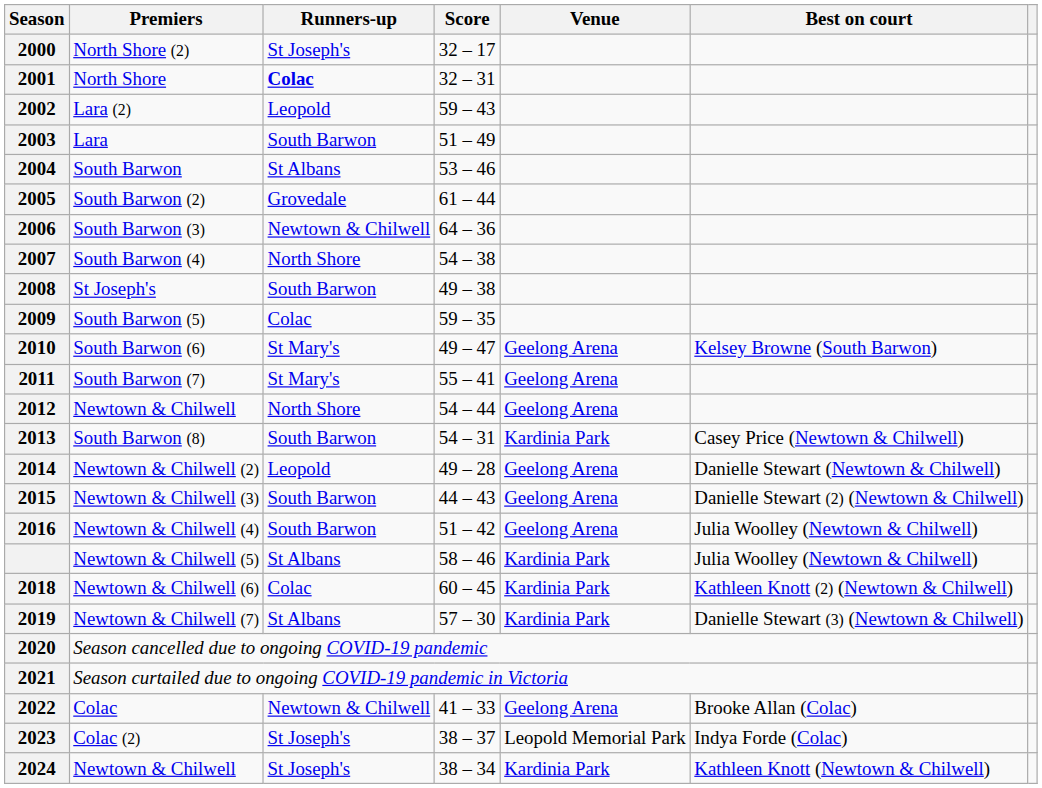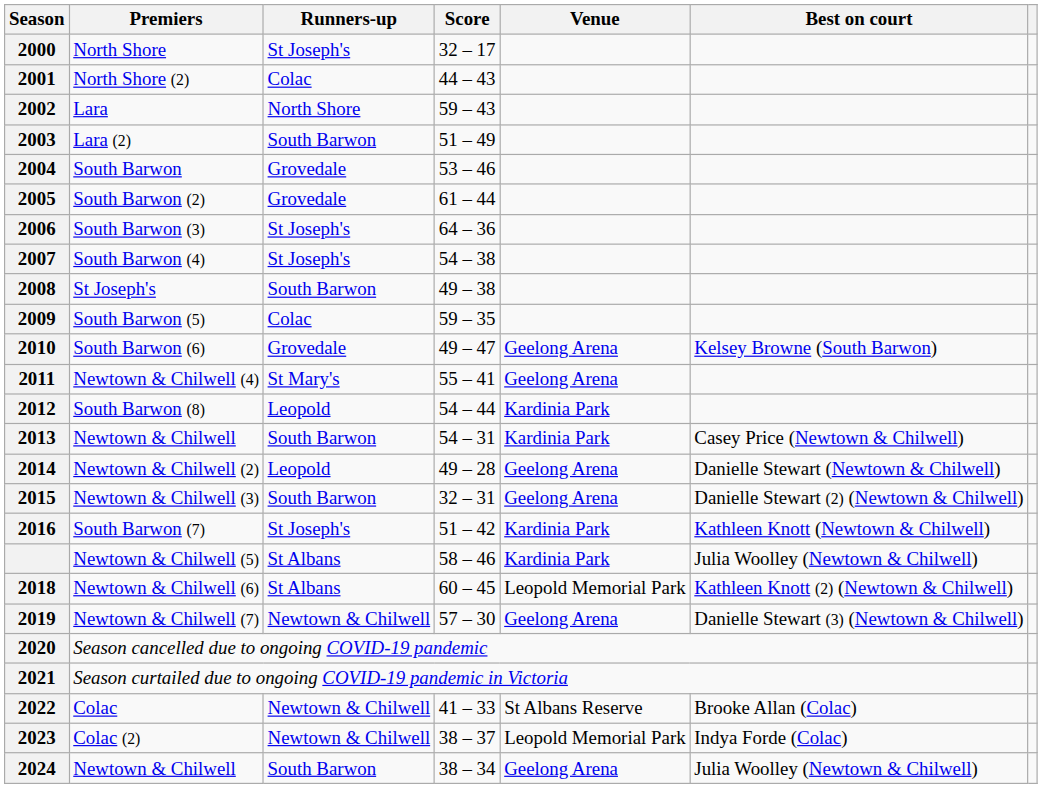 <table class="wikitable sortable">
 <tr>
 <th>Season</th>
 <th>Premiers</th>
 <th>Runners-up</th>
 <th>Score</th>
 <th>Venue</th>
 <th>Best on court</th>
 <th></th>
 </tr>
 <tr>
 <th>2000</th>
-<td><a href='#'>North Shore</a> <small>(2)</small></td>
+<td><a href='#'>North Shore</a></td>
 <td><a href='#'>St Joseph's</a></td>
 <td>32 – 17</td>
 <td></td>
 <td></td>
 <td></td>
 </tr>
 <tr>
 <th>2001</th>
-<td><a href='#'>North Shore</a></td>
-<td><strong><a href='#'>Colac</a></strong></td>
-<td>32 – 31</td>
+<td><a href='#'>North Shore</a> <small>(2)</small></td>
+<td><a href='#'>Colac</a></td>
+<td>44 – 43</td>
 <td></td>
 <td></td>
 <td></td>
 </tr>
 <tr>
 <th>2002</th>
-<td><a href='#'>Lara</a> <small>(2)</small></td>
-<td><a href='#'>Leopold</a></td>
+<td><a href='#'>Lara</a></td>
+<td><a href='#'>North Shore</a></td>
 <td>59 – 43</td>
 <td></td>
 <td></td>
 <td></td>
 </tr>
 <tr>
 <th>2003</th>
-<td><a href='#'>Lara</a></td>
+<td><a href='#'>Lara</a> <small>(2)</small></td>
 <td><a href='#'>South Barwon</a></td>
 <td>51 – 49</td>
 <td></td>
 <td></td>
 <td></td>
 </tr>
 <tr>
 <th>2004</th>
 <td><a href='#'>South Barwon</a></td>
-<td><a href='#'>St Albans</a></td>
+<td><a href='#'>Grovedale</a></td>
 <td>53 – 46</td>
 <td></td>
 <td></td>
 <td></td>
 </tr>
 <tr>
 <th>2005</th>
 <td><a href='#'>South Barwon</a> <small>(2)</small></td>
 <td><a href='#'>Grovedale</a></td>
 <td>61 – 44</td>
 <td></td>
 <td></td>
 <td></td>
 </tr>
 <tr>
 <th>2006</th>
 <td><a href='#'>South Barwon</a> <small>(3)</small></td>
-<td><a href='#'>Newtown & Chilwell</a></td>
+<td><a href='#'>St Joseph's</a></td>
 <td>64 – 36</td>
 <td></td>
 <td></td>
 <td></td>
 </tr>
 <tr>
 <th>2007</th>
 <td><a href='#'>South Barwon</a> <small>(4)</small></td>
-<td><a href='#'>North Shore</a></td>
+<td><a href='#'>St Joseph's</a></td>
 <td>54 – 38</td>
 <td></td>
 <td></td>
 <td></td>
 </tr>
 <tr>
 <th>2008</th>
 <td><a href='#'>St Joseph's</a></td>
 <td><a href='#'>South Barwon</a></td>
 <td>49 – 38</td>
 <td></td>
 <td></td>
 <td></td>
 </tr>
 <tr>
 <th>2009</th>
 <td><a href='#'>South Barwon</a> <small>(5)</small></td>
 <td><a href='#'>Colac</a></td>
 <td>59 – 35</td>
 <td></td>
 <td></td>
 <td></td>
 </tr>
 <tr>
 <th>2010</th>
 <td><a href='#'>South Barwon</a> <small>(6)</small></td>
-<td><a href='#'>St Mary's</a></td>
+<td><a href='#'>Grovedale</a></td>
 <td>49 – 47</td>
 <td><a href='#'>Geelong Arena</a></td>
 <td><a href='#'>Kelsey Browne</a> (<a href='#'>South Barwon</a>)</td>
 <td></td>
 </tr>
 <tr>
 <th>2011</th>
-<td><a href='#'>South Barwon</a> <small>(7)</small></td>
+<td><a href='#'>Newtown & Chilwell</a> <small>(4)</small></td>
 <td><a href='#'>St Mary's</a></td>
 <td>55 – 41</td>
 <td><a href='#'>Geelong Arena</a></td>
 <td></td>
 <td></td>
 </tr>
 <tr>
 <th>2012</th>
-<td><a href='#'>Newtown & Chilwell</a></td>
-<td><a href='#'>North Shore</a></td>
+<td><a href='#'>South Barwon</a> <small>(8)</small></td>
+<td><a href='#'>Leopold</a></td>
 <td>54 – 44</td>
-<td><a href='#'>Geelong Arena</a></td>
+<td><a href='#'>Kardinia Park</a></td>
 <td></td>
 <td></td>
 </tr>
 <tr>
 <th>2013</th>
-<td><a href='#'>South Barwon</a> <small>(8)</small></td>
+<td><a href='#'>Newtown & Chilwell</a></td>
 <td><a href='#'>South Barwon</a></td>
 <td>54 – 31</td>
 <td><a href='#'>Kardinia Park</a></td>
 <td>Casey Price (<a href='#'>Newtown & Chilwell</a>)</td>
 <td></td>
 </tr>
 <tr>
 <th>2014</th>
 <td><a href='#'>Newtown & Chilwell</a> <small>(2)</small></td>
 <td><a href='#'>Leopold</a></td>
 <td>49 – 28</td>
 <td><a href='#'>Geelong Arena</a></td>
 <td>Danielle Stewart (<a href='#'>Newtown & Chilwell</a>)</td>
 <td></td>
 </tr>
 <tr>
 <th>2015</th>
 <td><a href='#'>Newtown & Chilwell</a> <small>(3)</small></td>
 <td><a href='#'>South Barwon</a></td>
-<td>44 – 43</td>
+<td>32 – 31</td>
 <td><a href='#'>Geelong Arena</a></td>
 <td>Danielle Stewart <small>(2)</small> (<a href='#'>Newtown & Chilwell</a>)</td>
 <td></td>
 </tr>
 <tr>
 <th>2016</th>
-<td><a href='#'>Newtown & Chilwell</a> <small>(4)</small></td>
-<td><a href='#'>South Barwon</a></td>
+<td><a href='#'>South Barwon</a> <small>(7)</small></td>
+<td><a href='#'>St Joseph's</a></td>
 <td>51 – 42</td>
-<td><a href='#'>Geelong Arena</a></td>
-<td>Julia Woolley  (<a href='#'>Newtown & Chilwell</a>)</td>
+<td><a href='#'>Kardinia Park</a></td>
+<td><a href='#'>Kathleen Knott</a> (<a href='#'>Newtown & Chilwell</a>)</td>
 <td></td>
 </tr>
 <tr>
 <th></th>
 <td><a href='#'>Newtown & Chilwell</a> <small>(5)</small></td>
 <td><a href='#'>St Albans</a></td>
 <td>58 – 46</td>
 <td><a href='#'>Kardinia Park</a></td>
 <td>Julia Woolley (<a href='#'>Newtown & Chilwell</a>)</td>
 <td></td>
 </tr>
 <tr>
 <th>2018</th>
 <td><a href='#'>Newtown & Chilwell</a> <small>(6)</small></td>
-<td><a href='#'>Colac</a></td>
+<td><a href='#'>St Albans</a></td>
 <td>60 – 45</td>
-<td><a href='#'>Kardinia Park</a></td>
+<td>Leopold Memorial Park</td>
 <td><a href='#'>Kathleen Knott</a> <small>(2)</small> (<a href='#'>Newtown & Chilwell</a>)</td>
 <td></td>
 </tr>
 <tr>
 <th>2019</th>
 <td><a href='#'>Newtown & Chilwell</a> <small>(7)</small></td>
-<td><a href='#'>St Albans</a></td>
+<td><a href='#'>Newtown & Chilwell</a></td>
 <td>57 – 30</td>
-<td><a href='#'>Kardinia Park</a></td>
+<td><a href='#'>Geelong Arena</a></td>
 <td>Danielle Stewart <small>(3)</small> (<a href='#'>Newtown & Chilwell</a>)</td>
 <td></td>
 </tr>
 <tr>
 <th>2020</th>
 <td colspan="5"><em>Season cancelled due to ongoing <a href='#'>COVID-19 pandemic</a></em></td>
 <td></td>
 </tr>
 <tr>
 <th>2021</th>
 <td colspan="5"><em>Season curtailed due to ongoing <a href='#'>COVID-19 pandemic in Victoria</a></em></td>
 <td></td>
 </tr>
 <tr>
 <th>2022</th>
 <td><a href='#'>Colac</a></td>
 <td><a href='#'>Newtown & Chilwell</a></td>
 <td>41 – 33</td>
-<td><a href='#'>Geelong Arena</a></td>
+<td>St Albans Reserve</td>
 <td>Brooke Allan (<a href='#'>Colac</a>)</td>
 <td></td>
 </tr>
 <tr>
 <th>2023</th>
 <td><a href='#'>Colac</a> <small>(2)</small></td>
-<td><a href='#'>St Joseph's</a></td>
+<td><a href='#'>Newtown & Chilwell</a></td>
 <td>38 – 37</td>
 <td>Leopold Memorial Park</td>
 <td>Indya Forde (<a href='#'>Colac</a>)</td>
 <td></td>
 </tr>
 <tr>
 <th>2024</th>
 <td><a href='#'>Newtown & Chilwell</a> </td>
-<td><a href='#'>St Joseph's</a></td>
+<td><a href='#'>South Barwon</a></td>
 <td>38 – 34</td>
-<td><a href='#'>Kardinia Park</a></td>
-<td><a href='#'>Kathleen Knott</a> (<a href='#'>Newtown & Chilwell</a>)</td>
+<td><a href='#'>Geelong Arena</a></td>
+<td>Julia Woolley  (<a href='#'>Newtown & Chilwell</a>)</td>
 <td></td>
 </tr>
 </table>
